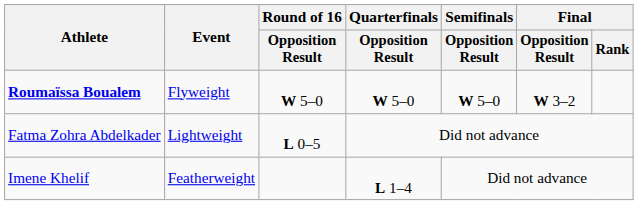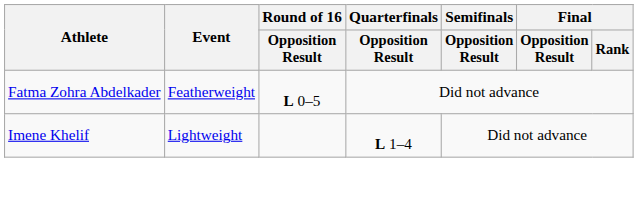 <table class="wikitable" style="text-align:left; font-size:90%">
 <tr>
 <th rowspan="2">Athlete</th>
 <th rowspan="2">Event</th>
 <th>Round of 16</th>
 <th>Quarterfinals</th>
 <th>Semifinals</th>
 <th colspan=2>Final</th>
 </tr>
 <tr style="font-size: 95%">
 <th>Opposition<br>Result</th>
 <th>Opposition<br>Result</th>
 <th>Opposition<br>Result</th>
 <th>Opposition<br>Result</th>
 <th>Rank</th>
 </tr>
 <tr align=center>
-<td align=left><strong><a href='#'>Roumaïssa Boualem</a></strong></td>
-<td align=left><a href='#'>Flyweight</a></td>
-<td><br><strong>W</strong> 5–0</td>
-<td><br><strong>W</strong> 5–0</td>
-<td><br><strong>W</strong> 5–0</td>
-<td><br><strong>W</strong> 3–2</td>
-<td></td>
-</tr>
-<tr align=center>
 <td align=left><a href='#'>Fatma Zohra Abdelkader</a></td>
-<td align=left><a href='#'>Lightweight</a></td>
+<td align=left><a href='#'>Featherweight</a></td>
 <td><br><strong>L</strong> 0–5</td>
 <td colspan=4>Did not advance</td>
 </tr>
 <tr align=center>
 <td align=left><a href='#'>Imene Khelif</a></td>
-<td align=left><a href='#'>Featherweight</a></td>
+<td align=left><a href='#'>Lightweight</a></td>
 <td></td>
 <td><br><strong>L</strong> 1–4</td>
 <td colspan=3>Did not advance</td>
 </tr>
 </table>
